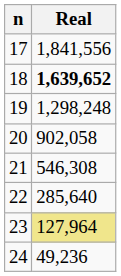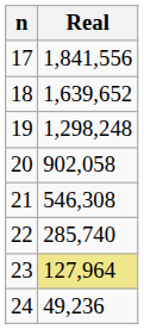 <table class="wikitable">
 <tr>
 <th>n</th>
 <th>Real</th>
 </tr>
 <tr>
 <td>17</td>
 <td>1,841,556</td>
 </tr>
 <tr>
 <td>18</td>
-<td><strong>1,639,652</strong></td>
+<td>1,639,652</td>
 </tr>
 <tr>
 <td>19</td>
 <td>1,298,248</td>
 </tr>
 <tr>
 <td>20</td>
 <td>902,058</td>
 </tr>
 <tr>
 <td>21</td>
 <td>546,308</td>
 </tr>
 <tr>
 <td>22</td>
-<td>285,640</td>
+<td>285,740</td>
 </tr>
 <tr>
 <td>23</td>
 <td style="background: khaki;">127,964</td>
 </tr>
 <tr>
 <td>24</td>
 <td>49,236</td>
 </tr>
 </table>
